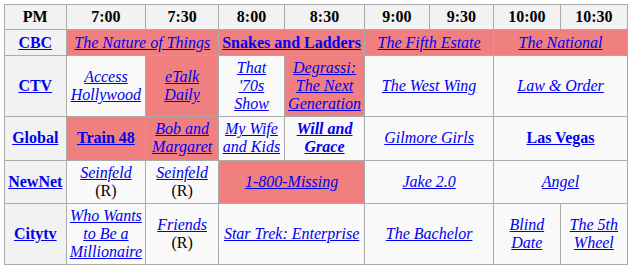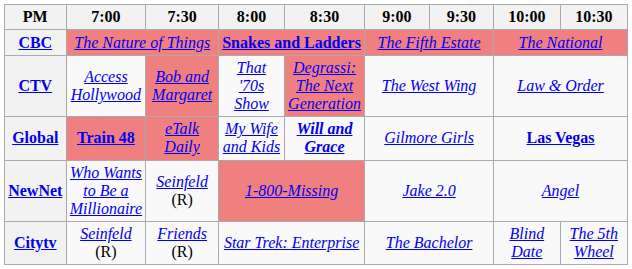 <table class="wikitable" width="100%">
 <tr>
 <th width="4%">PM</th>
 <th width="12%">7:00</th>
 <th width="12%">7:30</th>
 <th width="12%">8:00</th>
 <th width="12%">8:30</th>
 <th width="12%">9:00</th>
 <th width="12%">9:30</th>
 <th width="12%">10:00</th>
 <th width="12%">10:30</th>
 </tr>
 <tr align="center">
 <th><a href='#'>CBC</a></th>
 <td colspan="2" align=center bgcolor="#F08080"><em><a href='#'>The Nature of Things</a></em></td>
 <td colspan="2" align=center bgcolor="#F08080"><strong><a href='#'>Snakes and Ladders</a></strong></td>
 <td colspan="2" align=center bgcolor="#F08080"><em><a href='#'>The Fifth Estate</a></em></td>
 <td colspan="2" align=center bgcolor="#F08080"><em><a href='#'>The National</a></em></td>
 </tr>
 <tr align="center">
 <th><a href='#'>CTV</a></th>
 <td colspan="1" align=center><em><a href='#'>Access Hollywood</a></em></td>
-<td colspan="1" align=center bgcolor="#F08080"><em><a href='#'>eTalk Daily</a></em></td>
+<td colspan="1" align=center bgcolor="#F08080"><em><a href='#'>Bob and Margaret</a></em></td>
 <td colspan="1" align=center><em><a href='#'>That '70s Show</a></em></td>
 <td colspan="1" align=center bgcolor="#F08080"><em><a href='#'>Degrassi: The Next Generation</a></em></td>
 <td colspan="2" align=center><em><a href='#'>The West Wing</a></em></td>
 <td colspan="2" align=center><em><a href='#'>Law & Order</a></em></td>
 </tr>
 <tr align="center">
 <th><a href='#'>Global</a></th>
 <td colspan="1" align=center bgcolor="#F08080"><strong><a href='#'>Train 48</a></strong></td>
-<td colspan="1" align=center bgcolor="#F08080"><em><a href='#'>Bob and Margaret</a></em></td>
+<td colspan="1" align=center bgcolor="#F08080"><em><a href='#'>eTalk Daily</a></em></td>
 <td colspan="1" align=center><em><a href='#'>My Wife and Kids</a></em></td>
 <td colspan="1" align=center><strong><em><a href='#'>Will and Grace</a></em></strong></td>
 <td colspan="2" align=center><em><a href='#'>Gilmore Girls</a></em></td>
 <td colspan="2" align=center><strong><a href='#'>Las Vegas</a></strong></td>
 </tr>
 <tr align="center">
 <th><a href='#'>NewNet</a></th>
-<td colspan="1" align=center><em><a href='#'>Seinfeld</a></em> (R)</td>
+<td colspan="1" align=center><em><a href='#'>Who Wants to Be a Millionaire</a></em></td>
 <td colspan="1" align=center><em><a href='#'>Seinfeld</a></em> (R)</td>
 <td colspan="2" align=center bgcolor="#F08080"><em><a href='#'>1-800-Missing</a></em></td>
 <td colspan="2" align=center><em><a href='#'>Jake 2.0</a></em></td>
 <td colspan="2" align=center><em><a href='#'>Angel</a></em></td>
 </tr>
 <tr align="center">
 <th><a href='#'>Citytv</a></th>
-<td colspan="1" align=center><em><a href='#'>Who Wants to Be a Millionaire</a></em></td>
+<td colspan="1" align=center><em><a href='#'>Seinfeld</a></em> (R)</td>
 <td colspan="1" align=center><em><a href='#'>Friends</a></em> (R)</td>
 <td colspan="2" align=center><em><a href='#'>Star Trek: Enterprise</a></em></td>
 <td colspan="2" align=center><em><a href='#'>The Bachelor</a></em></td>
 <td colspan="1" align=center><em><a href='#'>Blind Date</a></em></td>
 <td colspan="1" align=center><em><a href='#'>The 5th Wheel</a></em></td>
 </tr>
 </table>
